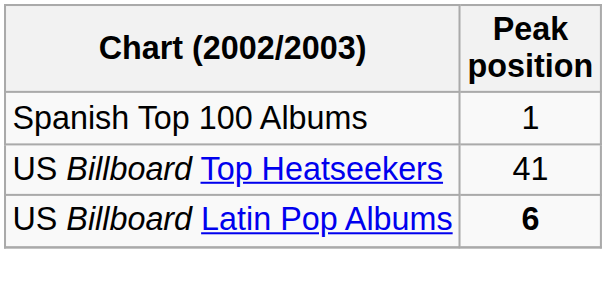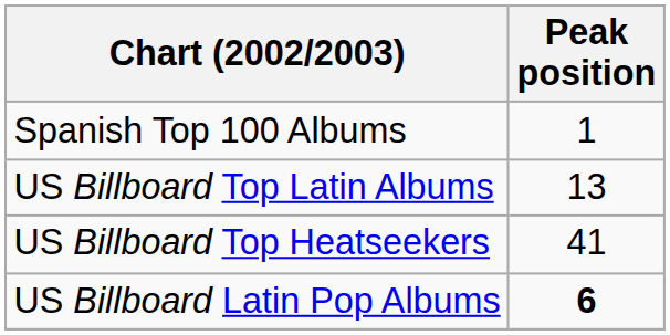 <table class="wikitable">
 <tr>
 <th align="left">Chart (2002/2003)</th>
 <th align="left">Peak<br>position</th>
 </tr>
 <tr>
 <td align="left">Spanish Top 100 Albums</td>
 <td align="center">1</td>
+</tr>
+<tr>
+<td align="left">US <em>Billboard</em> <a href='#'>Top Latin Albums</a></td>
+<td align="center">13</td>
 </tr>
 <tr>
 <td align="left">US <em>Billboard</em> <a href='#'>Top Heatseekers</a></td>
 <td align="center">41</td>
 </tr>
 <tr>
 <td align="left">US <em>Billboard</em> <a href='#'>Latin Pop Albums</a></td>
 <td align="center"><strong>6</strong></td>
 </tr>
 <tr>
 </tr>
 </table>
